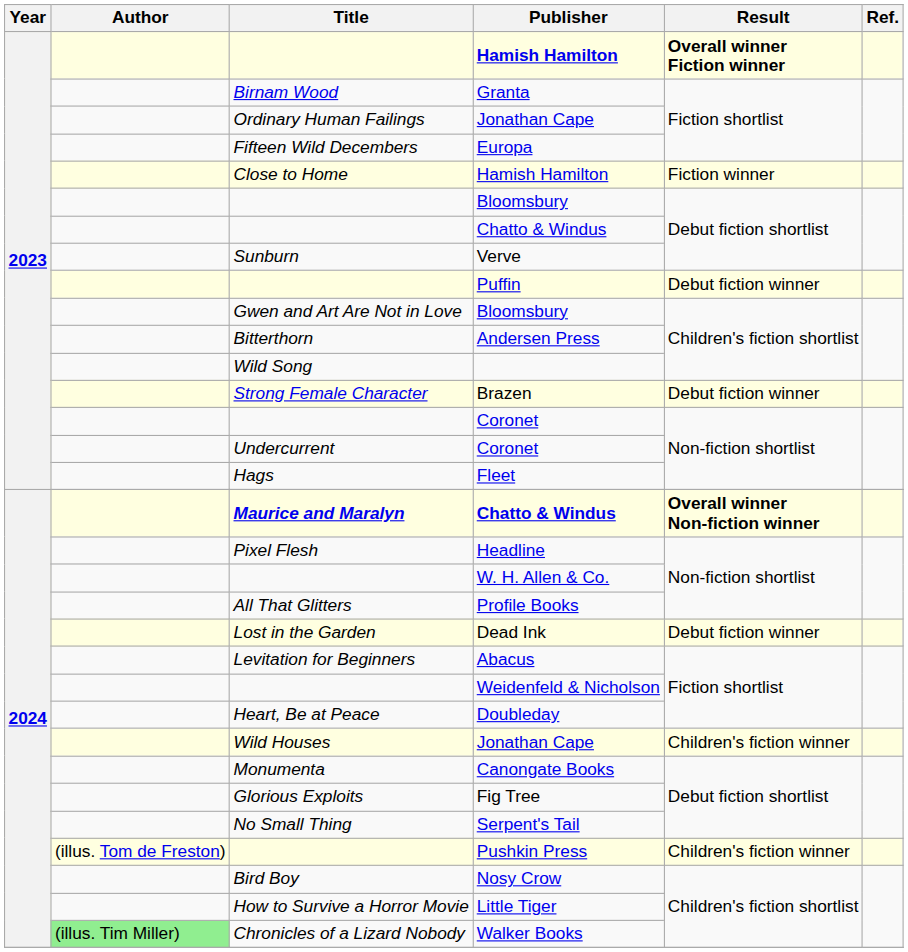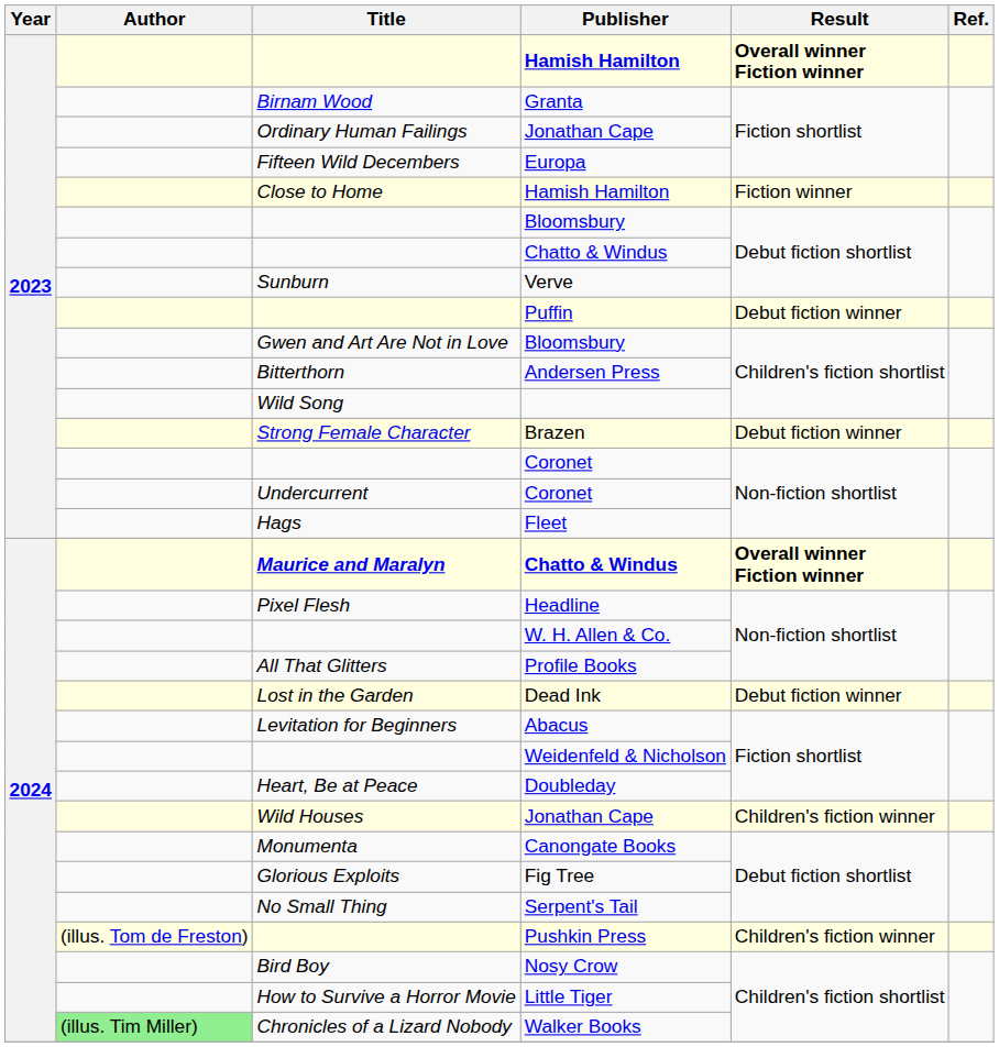 <table class="wikitable sortable">
 <tr>
 <th>Year</th>
 <th>Author</th>
 <th>Title</th>
 <th>Publisher</th>
 <th>Result</th>
 <th>Ref.</th>
 </tr>
 <tr style="background: lightyellow;">
 <th rowspan="16"><strong><a href='#'>2023</a></strong></th>
 <td><strong></strong></td>
 <td><strong><em></em></strong></td>
 <td><strong><a href='#'>Hamish Hamilton</a></strong></td>
 <td><strong>Overall winner<br>Fiction winner</strong></td>
 <td></td>
 </tr>
 <tr>
 <td></td>
 <td><em><a href='#'>Birnam Wood</a></em></td>
 <td><a href='#'>Granta</a></td>
 <td rowspan="3">Fiction shortlist</td>
 <td rowspan="3"></td>
 </tr>
 <tr>
 <td></td>
 <td><em>Ordinary Human Failings</em></td>
 <td><a href='#'>Jonathan Cape</a></td>
 </tr>
 <tr>
 <td></td>
 <td><em>Fifteen Wild Decembers</em></td>
 <td><a href='#'>Europa</a></td>
 </tr>
 <tr style="background: lightyellow;">
 <td></td>
 <td><em>Close to Home</em></td>
 <td><a href='#'>Hamish Hamilton</a></td>
 <td>Fiction winner</td>
 <td rowspan="1"></td>
 </tr>
 <tr>
 <td></td>
 <td><em></em></td>
 <td><a href='#'>Bloomsbury</a></td>
 <td rowspan="3">Debut fiction shortlist</td>
 <td rowspan="3"></td>
 </tr>
 <tr>
 <td></td>
 <td><em></em></td>
 <td><a href='#'>Chatto & Windus</a></td>
 </tr>
 <tr>
 <td></td>
 <td><em>Sunburn</em></td>
 <td>Verve</td>
 </tr>
 <tr style="background: lightyellow;">
 <td></td>
 <td><em></em></td>
 <td><a href='#'>Puffin</a></td>
 <td>Debut fiction winner</td>
 <td rowspan="1"></td>
 </tr>
 <tr>
 <td></td>
 <td><em>Gwen and Art Are Not in Love</em></td>
 <td><a href='#'>Bloomsbury</a></td>
 <td rowspan="3">Children's fiction shortlist</td>
 <td rowspan="3"></td>
 </tr>
 <tr>
 <td></td>
 <td><em>Bitterthorn</em></td>
 <td><a href='#'>Andersen Press</a></td>
 </tr>
 <tr>
 <td></td>
 <td><em>Wild Song</em></td>
 <td></td>
 </tr>
 <tr style="background: lightyellow;">
 <td></td>
 <td><em><a href='#'>Strong Female Character</a></em></td>
 <td>Brazen</td>
 <td>Debut fiction winner</td>
 <td rowspan="1"></td>
 </tr>
 <tr>
 <td></td>
 <td><em></em></td>
 <td><a href='#'>Coronet</a></td>
 <td rowspan="3">Non-fiction shortlist</td>
 <td rowspan="3"></td>
 </tr>
 <tr>
 <td></td>
 <td><em>Undercurrent</em></td>
 <td><a href='#'>Coronet</a></td>
 </tr>
 <tr>
 <td></td>
 <td><em>Hags</em></td>
 <td><a href='#'>Fleet</a></td>
 </tr>
 <tr style="background: lightyellow;">
 <th rowspan="17"><strong><a href='#'>2024</a></strong></th>
 </tr>
 <tr style="background: lightyellow;">
 <td><strong></strong></td>
 <td><strong><em><a href='#'>Maurice and Maralyn</a></em></strong></td>
 <td><strong><a href='#'>Chatto & Windus</a></strong></td>
-<td><strong>Overall winner<br>Non-fiction winner</strong></td>
+<td><strong>Overall winner<br>Fiction winner</strong></td>
 <td></td>
 </tr>
 <tr>
 <td></td>
 <td><em>Pixel Flesh</em></td>
 <td><a href='#'>Headline</a></td>
 <td rowspan="3">Non-fiction shortlist</td>
 <td rowspan="3"></td>
 </tr>
 <tr>
 <td></td>
 <td><em></em></td>
 <td><a href='#'>W. H. Allen & Co.</a></td>
 </tr>
 <tr>
 <td></td>
 <td><em>All That Glitters</em></td>
 <td><a href='#'>Profile Books</a></td>
 </tr>
 <tr style="background: lightyellow;">
 <td></td>
 <td><em>Lost in the Garden</em></td>
 <td>Dead Ink</td>
 <td rowspan="1">Debut fiction winner</td>
 <td></td>
 </tr>
 <tr>
 <td></td>
 <td><em>Levitation for Beginners</em></td>
 <td><a href='#'>Abacus</a></td>
 <td rowspan="3">Fiction shortlist</td>
 <td rowspan="3"></td>
 </tr>
 <tr>
 <td></td>
 <td><em></em></td>
 <td><a href='#'>Weidenfeld & Nicholson</a></td>
 </tr>
 <tr>
 <td></td>
 <td><em>Heart, Be at Peace</em></td>
 <td><a href='#'>Doubleday</a></td>
 </tr>
 <tr style="background: lightyellow;">
 <td></td>
 <td><em>Wild Houses</em></td>
 <td><a href='#'>Jonathan Cape</a></td>
 <td rowspan="1">Children's fiction winner</td>
 <td></td>
 </tr>
 <tr>
 <td></td>
 <td><em>Monumenta</em></td>
 <td><a href='#'>Canongate Books</a></td>
 <td rowspan="3">Debut fiction shortlist</td>
 <td rowspan="3"></td>
 </tr>
 <tr>
 <td></td>
 <td><em>Glorious Exploits</em></td>
 <td>Fig Tree</td>
 </tr>
 <tr>
 <td></td>
 <td><em>No Small Thing</em></td>
 <td><a href='#'>Serpent's Tail</a></td>
 </tr>
 <tr style="background: lightyellow;">
 <td> (illus. <a href='#'>Tom de Freston</a>)</td>
 <td><em></em></td>
 <td><a href='#'>Pushkin Press</a></td>
 <td>Children's fiction winner</td>
 <td></td>
 </tr>
 <tr>
 <td></td>
 <td><em>Bird Boy</em></td>
 <td><a href='#'>Nosy Crow</a></td>
 <td rowspan="3">Children's fiction shortlist</td>
 <td rowspan="3"></td>
 </tr>
 <tr>
 <td></td>
 <td><em>How to Survive a Horror Movie</em></td>
 <td><a href='#'>Little Tiger</a></td>
 </tr>
 <tr>
 <td style="background: lightgreen;"> (illus. Tim Miller)</td>
 <td><em>Chronicles of a Lizard Nobody</em></td>
 <td><a href='#'>Walker Books</a></td>
 </tr>
 <tr>
 </tr>
 </table>
